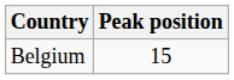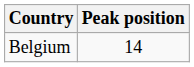 <table class="wikitable">
 <tr>
 <th>Country</th>
 <th>Peak position</th>
 </tr>
 <tr>
 <td>Belgium</td>
-<td align="center">15</td>
+<td align="center">14</td>
 </tr>
 </table>
